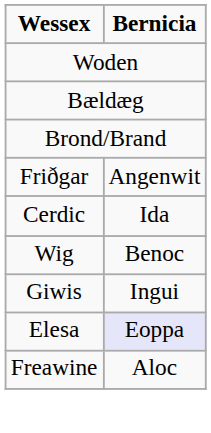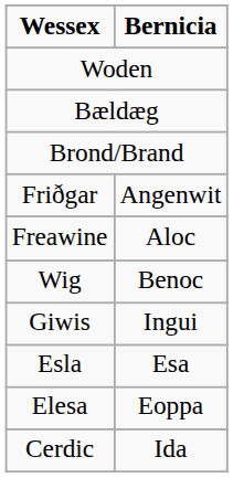 <table class="wikitable" style="font-size: 80%; text-align: center; margin: 0.5em 0px 0.5em 1em;">
 <tr>
 <td><strong>Wessex</strong></td>
 <td><strong>Bernicia</strong></td>
 </tr>
 <tr>
 <td colspan=2>Woden</td>
 </tr>
 <tr>
 <td colspan=2>Bældæg</td>
 </tr>
 <tr>
 <td colspan=2>Brond/Brand</td>
 </tr>
 <tr>
 <td>Friðgar</td>
 <td>Angenwit</td>
 </tr>
 <tr>
-<td>Cerdic</td>
-<td>Ida</td>
+<td>Freawine</td>
+<td>Aloc</td>
 </tr>
 <tr>
 <td>Wig</td>
 <td>Benoc</td>
 </tr>
 <tr>
 <td>Giwis</td>
 <td>Ingui</td>
 </tr>
 <tr>
-<td>Elesa</td>
-<td style="background: lavender;">Eoppa</td>
+<td>Esla</td>
+<td>Esa</td>
 </tr>
 <tr>
-<td>Freawine</td>
-<td>Aloc</td>
+<td>Elesa</td>
+<td>Eoppa</td>
+</tr>
+<tr>
+<td>Cerdic</td>
+<td>Ida</td>
 </tr>
 </table>
